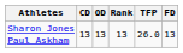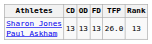 <table class="wikitable" border="1" style="font-size:90%">
 <tr>
 <th>Athletes</th>
 <th>CD</th>
 <th>OD</th>
+<th>FD</th>
+<th>TFP</th>
 <th>Rank</th>
-<th>TFP</th>
-<th>FD</th>
 </tr>
 <tr align=center>
 <td align=left><a href='#'>Sharon Jones</a><br><a href='#'>Paul Askham</a></td>
 <td>13</td>
 <td>13</td>
 <td>13</td>
 <td>26.0</td>
 <td>13</td>
 </tr>
 </table>
